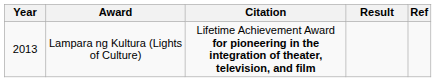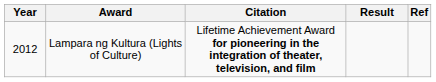 <table width="70%" class="wikitable sortable">
 <tr>
 <th width="10%">Year</th>
 <th width="35%">Award</th>
 <th width="40%">Citation</th>
 <th width="15%">Result</th>
 <th width="15%">Ref</th>
 </tr>
 <tr>
-<td align="center">2013</td>
+<td align="center">2012</td>
 <td align="center">Lampara ng Kultura (Lights of Culture)</td>
 <td align="center">Lifetime Achievement Award<br><strong>for pioneering in the integration of theater, television, and film</strong></td>
 <td></td>
 <td align="center"></td>
 </tr>
 </table>
